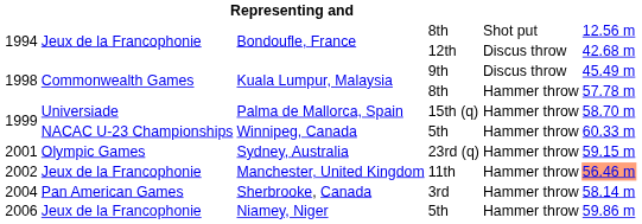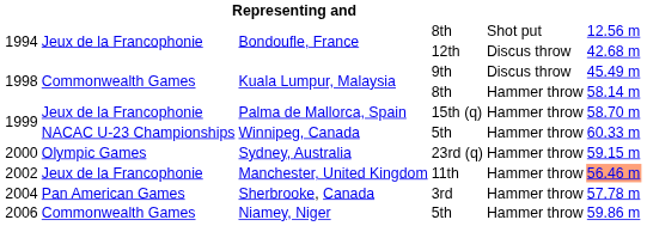 <table>
 <tr>
 <th colspan="5">Representing  and </th>
 </tr>
 <tr>
 <td rowspan=2>1994</td>
 <td rowspan=2><a href='#'>Jeux de la Francophonie</a></td>
 <td rowspan=2><a href='#'>Bondoufle, France</a></td>
 <td>8th</td>
 <td>Shot put</td>
 <td><a href='#'>12.56 m</a></td>
 </tr>
 <tr>
 <td>12th</td>
 <td>Discus throw</td>
 <td><a href='#'>42.68 m</a></td>
 </tr>
 <tr>
 <td rowspan=2>1998</td>
 <td rowspan=2><a href='#'>Commonwealth Games</a></td>
 <td rowspan=2><a href='#'>Kuala Lumpur, Malaysia</a></td>
 <td>9th</td>
 <td>Discus throw</td>
 <td><a href='#'>45.49 m</a></td>
 </tr>
 <tr>
 <td>8th</td>
 <td>Hammer throw</td>
-<td><a href='#'>57.78 m</a></td>
+<td><a href='#'>58.14 m</a></td>
 </tr>
 <tr>
 <td rowspan=2>1999</td>
-<td><a href='#'>Universiade</a></td>
+<td><a href='#'>Jeux de la Francophonie</a></td>
 <td><a href='#'>Palma de Mallorca, Spain</a></td>
 <td>15th (q)</td>
 <td>Hammer throw</td>
 <td><a href='#'>58.70 m</a></td>
 </tr>
 <tr>
 <td><a href='#'>NACAC U-23 Championships</a></td>
 <td><a href='#'>Winnipeg, Canada</a></td>
 <td>5th</td>
 <td>Hammer throw</td>
 <td><a href='#'>60.33 m</a></td>
 </tr>
 <tr>
-<td>2001</td>
+<td>2000</td>
 <td><a href='#'>Olympic Games</a></td>
 <td><a href='#'>Sydney, Australia</a></td>
 <td>23rd (q)</td>
 <td>Hammer throw</td>
 <td><a href='#'>59.15 m</a></td>
 </tr>
 <tr>
 <td>2002</td>
 <td><a href='#'>Jeux de la Francophonie</a></td>
 <td><a href='#'>Manchester, United Kingdom</a></td>
 <td>11th</td>
 <td>Hammer throw</td>
 <td style="background: lightsalmon;"><a href='#'>56.46 m</a></td>
 </tr>
 <tr>
 <td>2004</td>
 <td><a href='#'>Pan American Games</a></td>
 <td><a href='#'>Sherbrooke</a>, <a href='#'>Canada</a></td>
 <td>3rd</td>
 <td>Hammer throw</td>
-<td><a href='#'>58.14 m</a></td>
+<td><a href='#'>57.78 m</a></td>
 </tr>
 <tr>
 <td>2006</td>
-<td><a href='#'>Jeux de la Francophonie</a></td>
+<td><a href='#'>Commonwealth Games</a></td>
 <td><a href='#'>Niamey, Niger</a></td>
 <td>5th</td>
 <td>Hammer throw</td>
 <td><a href='#'>59.86 m</a></td>
 </tr>
 </table>
